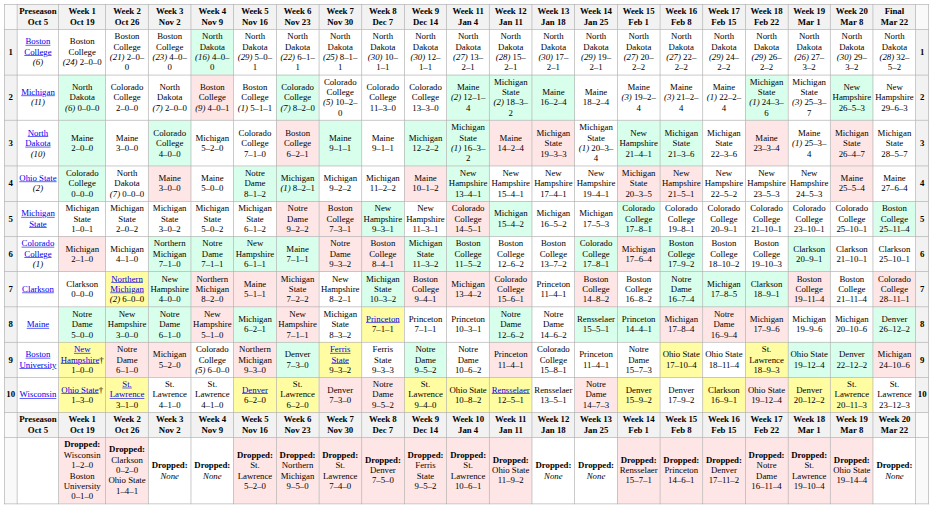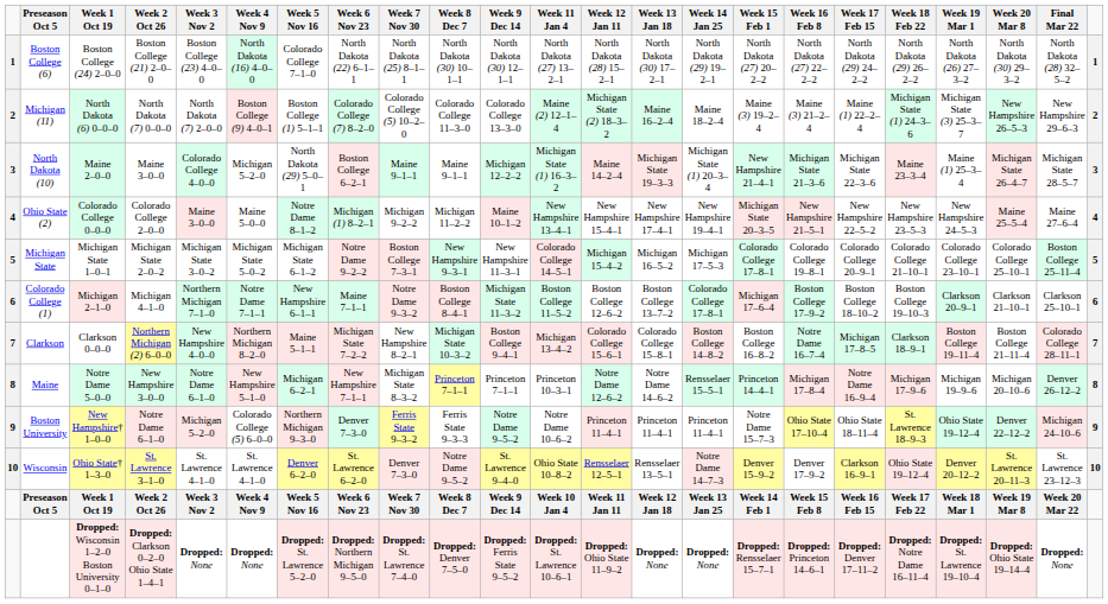 <table class="wikitable" style="text-align:center; font-size:90%;">
 <tr>
 <td></td>
 <th>Preseason<br>Oct 5</th>
 <th>Week 1<br>Oct 19</th>
 <th>Week 2<br>Oct 26</th>
 <th>Week 3<br>Nov 2</th>
 <th>Week 4<br>Nov 9</th>
 <th>Week 5<br>Nov 16</th>
 <th>Week 6<br>Nov 23</th>
 <th>Week 7<br>Nov 30</th>
 <th>Week 8<br>Dec 7</th>
 <th>Week 9<br>Dec 14</th>
 <th>Week 11<br>Jan 4</th>
 <th>Week 12<br>Jan 11</th>
 <th>Week 13<br>Jan 18</th>
 <th>Week 14<br>Jan 25</th>
 <th>Week 15<br>Feb 1</th>
 <th>Week 16<br>Feb 8</th>
 <th>Week 17<br>Feb 15</th>
 <th>Week 18<br>Feb 22</th>
 <th>Week 19<br>Mar 1</th>
 <th>Week 20<br>Mar 8</th>
 <th>Final<br>Mar 22</th>
 <td></td>
 </tr>
 <tr>
 <th>1</th>
 <td bgcolor=white><a href='#'>Boston College</a><br><em>(6)</em></td>
 <td bgcolor=white>Boston College<br><em>(24)</em> 2–0–0</td>
 <td bgcolor=white>Boston College<br><em>(21)</em> 2–0–0</td>
 <td bgcolor=white>Boston College<br><em>(23)</em> 4–0–0</td>
 <td bgcolor=D8FFEB>North Dakota<br><em>(16)</em> 4–0–0</td>
-<td bgcolor=white>North Dakota<br><em>(29)</em> 5–0–1</td>
+<td bgcolor=white>Colorado College<br>7–1–0</td>
 <td bgcolor=white>North Dakota<br><em>(22)</em> 6–1–1</td>
 <td bgcolor=white>North Dakota<br><em>(25)</em> 8–1–1</td>
 <td bgcolor=white>North Dakota<br><em>(30)</em> 10–1–1</td>
 <td bgcolor=white>North Dakota<br><em>(30)</em> 12–1–1</td>
 <td bgcolor=white>North Dakota<br><em>(27)</em> 13–2–1</td>
 <td bgcolor=white>North Dakota<br><em>(28)</em> 15–2–1</td>
 <td bgcolor=white>North Dakota<br><em>(30)</em> 17–2–1</td>
 <td bgcolor=white>North Dakota<br><em>(29)</em> 19–2–1</td>
 <td bgcolor=white>North Dakota<br><em>(27)</em> 20–2–2</td>
 <td bgcolor=white>North Dakota<br><em>(27)</em> 22–2–2</td>
 <td bgcolor=white>North Dakota<br><em>(29)</em> 24–2–2</td>
 <td bgcolor=white>North Dakota<br><em>(29)</em> 26–2–2</td>
 <td bgcolor=white>North Dakota<br><em>(26)</em> 27–3–2</td>
 <td bgcolor=white>North Dakota<br><em>(30)</em> 29–3–2</td>
 <td bgcolor=white>North Dakota<br><em>(28)</em> 32–5–2</td>
 <th>1</th>
 </tr>
 <tr>
 <th>2</th>
 <td bgcolor=white><a href='#'>Michigan</a><br><em>(11)</em></td>
 <td bgcolor=D8FFEB>North Dakota<br><em>(6)</em> 0–0–0</td>
-<td bgcolor=white>Colorado College<br>2–0–0</td>
+<td bgcolor=white>North Dakota<br><em>(7)</em> 0–0–0</td>
 <td bgcolor=white>North Dakota<br><em>(7)</em> 2–0–0</td>
 <td bgcolor=FFE6E6>Boston College<br><em>(9)</em> 4–0–1</td>
 <td bgcolor=white>Boston College<br><em>(1)</em> 5–1–1</td>
 <td bgcolor=D8FFEB>Colorado College<br><em>(7)</em> 8–2–0</td>
 <td bgcolor=white>Colorado College<br><em>(5)</em> 10–2–0</td>
 <td bgcolor=white>Colorado College<br>11–3–0</td>
 <td bgcolor=white>Colorado College<br>13–3–0</td>
 <td bgcolor=D8FFEB>Maine<br><em>(2)</em> 12–1–4</td>
 <td bgcolor=D8FFEB>Michigan State<br><em>(2)</em> 18–3–2</td>
 <td bgcolor=D8FFEB>Maine<br>16–2–4</td>
 <td bgcolor=white>Maine<br>18–2–4</td>
 <td bgcolor=white>Maine<br><em>(3)</em> 19–2–4</td>
 <td bgcolor=white>Maine<br><em>(3)</em> 21–2–4</td>
 <td bgcolor=white>Maine<br><em>(1)</em> 22–2–4</td>
 <td bgcolor=D8FFEB>Michigan State<br><em>(1)</em> 24–3–6</td>
 <td bgcolor=white>Michigan State<br><em>(3)</em> 25–3–7</td>
 <td bgcolor=D8FFEB>New Hampshire<br>26–5–3</td>
 <td bgcolor=white>New Hampshire<br>29–6–3</td>
 <th>2</th>
 </tr>
 <tr>
 <th>3</th>
 <td bgcolor=white><a href='#'>North Dakota</a><br><em>(10)</em></td>
 <td bgcolor=D8FFEB>Maine<br>2–0–0</td>
 <td bgcolor=white>Maine<br>3–0–0</td>
 <td bgcolor=D8FFEB>Colorado College<br>4–0–0</td>
 <td bgcolor=white>Michigan<br>5–2–0</td>
-<td bgcolor=white>Colorado College<br>7–1–0</td>
+<td bgcolor=white>North Dakota<br><em>(29)</em> 5–0–1</td>
 <td bgcolor=FFE6E6>Boston College<br>6–2–1</td>
 <td bgcolor=D8FFEB>Maine<br>9–1–1</td>
 <td bgcolor=white>Maine<br>9–1–1</td>
 <td bgcolor=D8FFEB>Michigan<br>12–2–2</td>
 <td bgcolor=D8FFEB>Michigan State<br><em>(1)</em> 16–3–2</td>
 <td bgcolor=FFE6E6>Maine<br>14–2–4</td>
 <td bgcolor=FFE6E6>Michigan State<br>19–3–3</td>
 <td bgcolor=white>Michigan State<br><em>(1)</em> 20–3–4</td>
 <td bgcolor=D8FFEB>New Hampshire<br>21–4–1</td>
 <td bgcolor=D8FFEB>Michigan State<br>21–3–6</td>
 <td bgcolor=white>Michigan State<br>22–3–6</td>
 <td bgcolor=FFE6E6>Maine<br>23–3–4</td>
 <td bgcolor=white>Maine<br><em>(1)</em> 25–3–4</td>
 <td bgcolor=FFE6E6>Michigan State<br>26–4–7</td>
 <td bgcolor=white>Michigan State<br>28–5–7</td>
 <th>3</th>
 </tr>
 <tr>
 <th>4</th>
 <td bgcolor=white><a href='#'>Ohio State</a><br><em>(2)</em></td>
 <td bgcolor=D8FFEB>Colorado College<br>0–0–0</td>
-<td bgcolor=white>North Dakota<br><em>(7)</em> 0–0–0</td>
+<td bgcolor=white>Colorado College<br>2–0–0</td>
 <td bgcolor=FFE6E6>Maine<br>3–0–0</td>
 <td bgcolor=white>Maine<br>5–0–0</td>
 <td bgcolor=D8FFEB>Notre Dame<br>8–1–2</td>
 <td bgcolor=D8FFEB>Michigan<br><em>(1)</em> 8–2–1</td>
 <td bgcolor=white>Michigan<br>9–2–2</td>
 <td bgcolor=white>Michigan<br>11–2–2</td>
 <td bgcolor=FFE6E6>Maine<br>10–1–2</td>
 <td bgcolor=D8FFEB>New Hampshire<br>13–4–1</td>
 <td bgcolor=white>New Hampshire<br>15–4–1</td>
 <td bgcolor=white>New Hampshire<br>17–4–1</td>
 <td bgcolor=white>New Hampshire<br>19–4–1</td>
 <td bgcolor=FFE6E6>Michigan State<br>20–3–5</td>
 <td bgcolor=FFE6E6>New Hampshire<br>21–5–1</td>
 <td bgcolor=white>New Hampshire<br>22–5–2</td>
 <td bgcolor=white>New Hampshire<br>23–5–3</td>
 <td bgcolor=white>New Hampshire<br>24–5–3</td>
 <td bgcolor=FFE6E6>Maine<br>25–5–4</td>
 <td bgcolor=white>Maine<br>27–6–4</td>
 <th>4</th>
 </tr>
 <tr>
 <th>5</th>
 <td bgcolor=white><a href='#'>Michigan State</a></td>
 <td bgcolor=white>Michigan State<br>1–0–1</td>
 <td bgcolor=white>Michigan State<br>2–0–2</td>
 <td bgcolor=white>Michigan State<br>3–0–2</td>
 <td bgcolor=white>Michigan State<br>5–0–2</td>
 <td bgcolor=white>Michigan State<br>6–1–2</td>
 <td bgcolor=FFE6E6>Notre Dame<br>9–2–2</td>
 <td bgcolor=FFE6E6>Boston College<br>7–3–1</td>
 <td bgcolor=D8FFEB>New Hampshire<br>9–3–1</td>
 <td bgcolor=white>New Hampshire<br>11–3–1</td>
 <td bgcolor=FFE6E6>Colorado College<br>14–5–1</td>
 <td bgcolor=D8FFEB>Michigan<br>15–4–2</td>
 <td bgcolor=white>Michigan<br>16–5–2</td>
 <td bgcolor=white>Michigan<br>17–5–3</td>
 <td bgcolor=D8FFEB>Colorado College<br>17–8–1</td>
 <td bgcolor=white>Colorado College<br>19–8–1</td>
 <td bgcolor=white>Colorado College<br>20–9–1</td>
 <td bgcolor=white>Colorado College<br>21–10–1</td>
 <td bgcolor=white>Colorado College<br>23–10–1</td>
 <td bgcolor=white>Colorado College<br>25–10–1</td>
 <td bgcolor=D8FFEB>Boston College<br>25–11–4</td>
 <th>5</th>
 </tr>
 <tr>
 <th>6</th>
 <td bgcolor=white><a href='#'>Colorado College</a><br><em>(1)</em></td>
 <td bgcolor=FFE6E6>Michigan<br>2–1–0</td>
 <td bgcolor=white>Michigan<br>4–1–0</td>
 <td bgcolor=D8FFEB>Northern Michigan<br>7–1–0</td>
 <td bgcolor=D8FFEB>Notre Dame<br>7–1–1</td>
 <td bgcolor=D8FFEB>New Hampshire<br>6–1–1</td>
 <td bgcolor=D8FFEB>Maine<br>7–1–1</td>
 <td bgcolor=FFE6E6>Notre Dame<br>9–3–2</td>
 <td bgcolor=FFE6E6>Boston College<br>8–4–1</td>
 <td bgcolor=D8FFEB>Michigan State<br>11–3–2</td>
 <td bgcolor=D8FFEB>Boston College<br>11–5–2</td>
 <td bgcolor=white>Boston College<br>12–6–2</td>
 <td bgcolor=white>Boston College<br>13–7–2</td>
 <td bgcolor=D8FFEB>Colorado College<br>17–8–1</td>
 <td bgcolor=FFE6E6>Michigan<br>17–6–4</td>
 <td bgcolor=D8FFEB>Boston College<br>17–9–2</td>
 <td bgcolor=white>Boston College<br>18–10–2</td>
 <td bgcolor=white>Boston College<br>19–10–3</td>
 <td bgcolor=D8FFEB>Clarkson<br>20–9–1</td>
 <td bgcolor=white>Clarkson<br>21–10–1</td>
 <td bgcolor=white>Clarkson<br>25–10–1</td>
 <th>6</th>
 </tr>
 <tr>
 <th>7</th>
 <td bgcolor=white><a href='#'>Clarkson</a></td>
 <td bgcolor=white>Clarkson<br>0–0–0</td>
 <td bgcolor=FFFCA2><a href='#'>Northern Michigan</a><br><em>(2)</em> 6–0–0</td>
 <td bgcolor=D8FFEB>New Hampshire<br>4–0–0</td>
 <td bgcolor=FFE6E6>Northern Michigan<br>8–2–0</td>
 <td bgcolor=FFE6E6>Maine<br>5–1–1</td>
 <td bgcolor=FFE6E6>Michigan State<br>7–2–2</td>
 <td bgcolor=white>New Hampshire<br>8–2–1</td>
 <td bgcolor=D8FFEB>Michigan State<br>10–3–2</td>
 <td bgcolor=FFE6E6>Boston College<br>9–4–1</td>
 <td bgcolor=FFE6E6>Michigan<br>13–4–2</td>
 <td bgcolor=FFE6E6>Colorado College<br>15–6–1</td>
-<td bgcolor=white>Princeton<br>11–4–1</td>
+<td bgcolor=white>Colorado College<br>15–8–1</td>
 <td bgcolor=FFE6E6>Boston College<br>14–8–2</td>
 <td bgcolor=white>Boston College<br>16–8–2</td>
 <td bgcolor=D8FFEB>Notre Dame<br>16–7–4</td>
 <td bgcolor=D8FFEB>Michigan<br>17–8–5</td>
 <td bgcolor=D8FFEB>Clarkson<br>18–9–1</td>
 <td bgcolor=FFE6E6>Boston College<br>19–11–4</td>
 <td bgcolor=white>Boston College<br>21–11–4</td>
 <td bgcolor=FFE6E6>Colorado College<br>28–11–1</td>
 <th>7</th>
 </tr>
 <tr>
 <th>8</th>
 <td bgcolor=white><a href='#'>Maine</a></td>
 <td bgcolor=D8FFEB>Notre Dame<br>5–0–0</td>
 <td bgcolor=D8FFEB>New Hampshire<br>3–0–0</td>
 <td bgcolor=D8FFEB>Notre Dame<br>6–1–0</td>
 <td bgcolor=FFE6E6>New Hampshire<br>5–1–0</td>
 <td bgcolor=D8FFEB>Michigan<br>6–2–1</td>
 <td bgcolor=FFE6E6>New Hampshire<br>7–1–1</td>
 <td bgcolor=white>Michigan State<br>8–3–2</td>
 <td bgcolor=FFFCA2><a href='#'>Princeton</a><br>7–1–1</td>
 <td bgcolor=white>Princeton<br>7–1–1</td>
 <td bgcolor=white>Princeton<br>10–3–1</td>
 <td bgcolor=D8FFEB>Notre Dame<br>12–6–2</td>
 <td bgcolor=white>Notre Dame<br>14–6–2</td>
 <td bgcolor=D8FFEB>Rensselaer<br>15–5–1</td>
 <td bgcolor=D8FFEB>Princeton<br>14–4–1</td>
 <td bgcolor=FFE6E6>Michigan<br>17–8–4</td>
 <td bgcolor=FFE6E6>Notre Dame<br>16–9–4</td>
 <td bgcolor=FFE6E6>Michigan<br>17–9–6</td>
 <td bgcolor=white>Michigan<br>19–9–6</td>
 <td bgcolor=white>Michigan<br>20–10–6</td>
 <td bgcolor=D8FFEB>Denver<br>26–12–2</td>
 <th>8</th>
 </tr>
 <tr>
 <th>9</th>
 <td bgcolor=white><a href='#'>Boston University</a></td>
 <td bgcolor=FFFCA2><a href='#'>New Hampshire</a>†<br>1–0–0</td>
 <td bgcolor=FFE6E6>Notre Dame<br>6–1–0</td>
 <td bgcolor=FFE6E6>Michigan<br>5–2–0</td>
 <td bgcolor=white>Colorado College<br><em>(5)</em> 6–0–0</td>
 <td bgcolor=FFE6E6>Northern Michigan<br>9–3–0</td>
 <td bgcolor=D8FFEB>Denver<br>7–3–0</td>
 <td bgcolor=FFFCA2><a href='#'>Ferris State</a><br>9–3–2</td>
 <td bgcolor=white>Ferris State<br>9–3–3</td>
 <td bgcolor=D8FFEB>Notre Dame<br>9–5–2</td>
 <td bgcolor=white>Notre Dame<br>10–6–2</td>
 <td bgcolor=FFE6E6>Princeton<br>11–4–1</td>
-<td bgcolor=white>Colorado College<br>15–8–1</td>
+<td bgcolor=white>Princeton<br>11–4–1</td>
 <td bgcolor=white>Princeton<br>11–4–1</td>
 <td bgcolor=white>Notre Dame<br>15–7–3</td>
 <td bgcolor=FFFCA2>Ohio State<br>17–10–4</td>
 <td bgcolor=white>Ohio State<br>18–11–4</td>
 <td bgcolor=FFFCA2>St. Lawrence<br>18–9–3</td>
 <td bgcolor=D8FFEB>Ohio State<br>19–12–4</td>
 <td bgcolor=D8FFEB>Denver<br>22–12–2</td>
 <td bgcolor=FFE6E6>Michigan<br>24–10–6</td>
 <th>9</th>
 </tr>
 <tr>
 <th>10</th>
 <td bgcolor=white><a href='#'>Wisconsin</a></td>
 <td bgcolor=FFFCA2><a href='#'>Ohio State</a>†<br>1–3–0</td>
 <td bgcolor=FFFCA2><a href='#'>St. Lawrence</a><br>3–1–0</td>
 <td bgcolor=white>St. Lawrence<br>4–1–0</td>
 <td bgcolor=white>St. Lawrence<br>4–1–0</td>
 <td bgcolor=FFFCA2><a href='#'>Denver</a><br>6–2–0</td>
 <td bgcolor=FFFCA2>St. Lawrence<br>6–2–0</td>
 <td bgcolor=FFE6E6>Denver<br>7–3–0</td>
 <td bgcolor=FFE6E6>Notre Dame<br>9–5–2</td>
 <td bgcolor=FFFCA2>St. Lawrence<br>9–4–0</td>
 <td bgcolor=FFFCA2>Ohio State<br>10–8–2</td>
 <td bgcolor=FFFCA2><a href='#'>Rensselaer</a><br>12–5–1</td>
 <td bgcolor=white>Rensselaer<br>13–5–1</td>
 <td bgcolor=FFE6E6>Notre Dame<br>14–7–3</td>
 <td bgcolor=FFFCA2>Denver<br>15–9–2</td>
 <td bgcolor=white>Denver<br>17–9–2</td>
 <td bgcolor=FFFCA2>Clarkson<br>16–9–1</td>
 <td bgcolor=FFE6E6>Ohio State<br>19–12–4</td>
 <td bgcolor=FFFCA2>Denver<br>20–12–2</td>
 <td bgcolor=FFFCA2>St. Lawrence<br>20–11–3</td>
 <td bgcolor=white>St. Lawrence<br>23–12–3</td>
 <th>10</th>
 </tr>
 <tr>
 <td></td>
 <th>Preseason<br>Oct 5</th>
 <th>Week 1<br>Oct 19</th>
 <th>Week 2<br>Oct 26</th>
 <th>Week 3<br>Nov 2</th>
 <th>Week 4<br>Nov 9</th>
 <th>Week 5<br>Nov 16</th>
 <th>Week 6<br>Nov 23</th>
 <th>Week 7<br>Nov 30</th>
 <th>Week 8<br>Dec 7</th>
 <th>Week 9<br>Dec 14</th>
 <th>Week 10<br>Jan 4</th>
 <th>Week 11<br>Jan 11</th>
 <th>Week 12<br>Jan 18</th>
 <th>Week 13<br>Jan 25</th>
 <th>Week 14<br>Feb 1</th>
 <th>Week 15<br>Feb 8</th>
 <th>Week 16<br>Feb 15</th>
 <th>Week 17<br>Feb 22</th>
 <th>Week 18<br>Mar 1</th>
 <th>Week 19<br>Mar 8</th>
 <th>Week 20<br>Mar 22</th>
 <td></td>
 </tr>
 <tr>
 <td></td>
 <td bgcolor=white></td>
 <td bgcolor=FFE6E6><strong>Dropped:</strong><br>Wisconsin<br>1–2–0<br>Boston University<br>0–1–0</td>
 <td bgcolor=FFE6E6><strong>Dropped:</strong><br>Clarkson<br>0–2–0<br>Ohio State<br>1–4–1</td>
 <td bgcolor=white><strong>Dropped:</strong><br><em>None</em></td>
 <td bgcolor=white><strong>Dropped:</strong><br><em>None</em></td>
 <td bgcolor=FFE6E6><strong>Dropped:</strong><br>St. Lawrence<br>5–2–0</td>
 <td bgcolor=FFE6E6><strong>Dropped:</strong><br>Northern Michigan<br>9–5–0</td>
 <td bgcolor=FFE6E6><strong>Dropped:</strong><br>St. Lawrence<br>7–4–0</td>
 <td bgcolor=FFE6E6><strong>Dropped:</strong><br>Denver<br>7–5–0</td>
 <td bgcolor=FFE6E6><strong>Dropped:</strong><br>Ferris State<br>9–5–2</td>
 <td bgcolor=FFE6E6><strong>Dropped:</strong><br>St. Lawrence<br>10–6–1</td>
 <td bgcolor=FFE6E6><strong>Dropped:</strong><br>Ohio State<br>11–9–2</td>
 <td bgcolor=white><strong>Dropped:</strong><br><em>None</em></td>
 <td bgcolor=white><strong>Dropped:</strong><br><em>None</em></td>
 <td bgcolor=FFE6E6><strong>Dropped:</strong><br>Rensselaer<br>15–7–1</td>
 <td bgcolor=FFE6E6><strong>Dropped:</strong><br>Princeton<br>14–6–1</td>
 <td bgcolor=FFE6E6><strong>Dropped:</strong><br>Denver<br>17–11–2</td>
 <td bgcolor=FFE6E6><strong>Dropped:</strong><br>Notre Dame<br>16–11–4</td>
 <td bgcolor=FFE6E6><strong>Dropped:</strong><br>St. Lawrence<br>19–10–4</td>
 <td bgcolor=FFE6E6><strong>Dropped:</strong><br>Ohio State<br>19–14–4</td>
 <td bgcolor=white><strong>Dropped:</strong><br><em>None</em></td>
 <td></td>
 </tr>
 </table>
